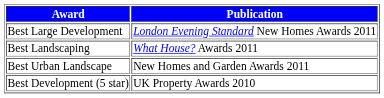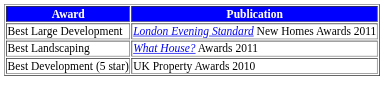 <table border=yes>
 <tr style="background: blue; color: white">
 <th>Award</th>
 <th>Publication</th>
 </tr>
 <tr>
 <td>Best Large Development</td>
 <td><em><a href='#'>London Evening Standard</a></em> New Homes Awards 2011</td>
 </tr>
 <tr>
 <td>Best Landscaping</td>
 <td><em><a href='#'>What House?</a></em> Awards 2011</td>
 </tr>
 <tr>
-<td>Best Urban Landscape</td>
-<td>New Homes and Garden Awards 2011</td>
-</tr>
-<tr>
 <td>Best Development (5 star)</td>
 <td>UK Property Awards 2010</td>
 </tr>
 </table>
